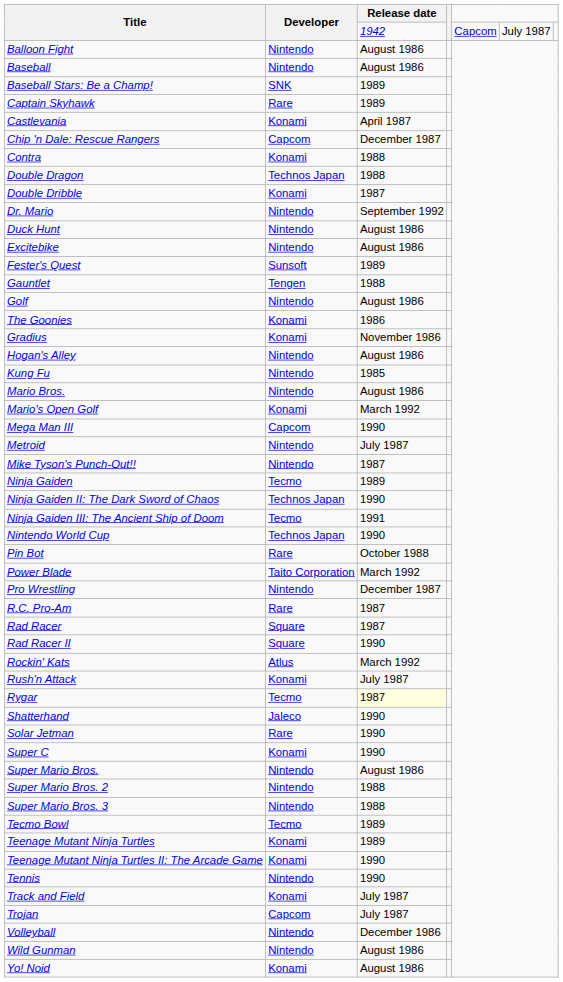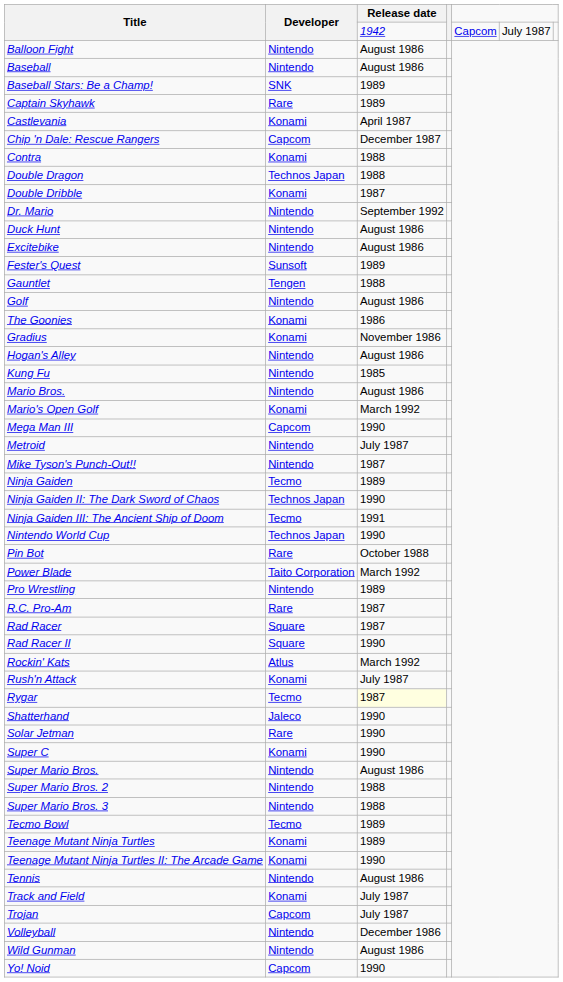 <table class="wikitable plainrowheaders sortable">
 <tr>
 <th rowspan="2">Title</th>
 <th rowspan="2">Developer</th>
 <th colspan="1">Release date</th>
 <th rowspan="2" class="unsortable"></th>
 </tr>
 <tr>
 <td><em><a href='#'>1942</a></em></td>
 <td><a href='#'>Capcom</a></td>
 <td>July 1987</td>
 <td></td>
 </tr>
 <tr>
 <td><em><a href='#'>Balloon Fight</a></em></td>
 <td><a href='#'>Nintendo</a></td>
 <td>August 1986</td>
 <td></td>
 </tr>
 <tr>
 <td><em><a href='#'>Baseball</a></em></td>
 <td><a href='#'>Nintendo</a></td>
 <td>August 1986</td>
 <td></td>
 </tr>
 <tr>
 <td><em><a href='#'>Baseball Stars: Be a Champ!</a></em></td>
 <td><a href='#'>SNK</a></td>
 <td>1989</td>
 <td></td>
 </tr>
 <tr>
 <td><em><a href='#'>Captain Skyhawk</a></em></td>
 <td><a href='#'>Rare</a></td>
 <td>1989</td>
 <td></td>
 </tr>
 <tr>
 <td><em><a href='#'>Castlevania</a></em></td>
 <td><a href='#'>Konami</a></td>
 <td>April 1987</td>
 <td></td>
 </tr>
 <tr>
 <td><em><a href='#'>Chip 'n Dale: Rescue Rangers</a></em></td>
 <td><a href='#'>Capcom</a></td>
 <td>December 1987</td>
 <td></td>
 </tr>
 <tr>
 <td><em><a href='#'>Contra</a></em></td>
 <td><a href='#'>Konami</a></td>
 <td>1988</td>
 <td></td>
 </tr>
 <tr>
 <td><em><a href='#'>Double Dragon</a></em></td>
 <td><a href='#'>Technos Japan</a></td>
 <td>1988</td>
 <td></td>
 </tr>
 <tr>
 <td><em><a href='#'>Double Dribble</a></em></td>
 <td><a href='#'>Konami</a></td>
 <td>1987</td>
 <td></td>
 </tr>
 <tr>
 <td><em><a href='#'>Dr. Mario</a></em></td>
 <td><a href='#'>Nintendo</a></td>
 <td>September 1992</td>
 <td></td>
 </tr>
 <tr>
 <td><em><a href='#'>Duck Hunt</a></em></td>
 <td><a href='#'>Nintendo</a></td>
 <td>August 1986</td>
 <td></td>
 </tr>
 <tr>
 <td><em><a href='#'>Excitebike</a></em></td>
 <td><a href='#'>Nintendo</a></td>
 <td>August 1986</td>
 <td></td>
 </tr>
 <tr>
 <td><em><a href='#'>Fester's Quest</a></em></td>
 <td><a href='#'>Sunsoft</a></td>
 <td>1989</td>
 <td></td>
 </tr>
 <tr>
 <td><em><a href='#'>Gauntlet</a></em></td>
 <td><a href='#'>Tengen</a></td>
 <td>1988</td>
 <td></td>
 </tr>
 <tr>
 <td><em><a href='#'>Golf</a></em></td>
 <td><a href='#'>Nintendo</a></td>
 <td>August 1986</td>
 <td></td>
 </tr>
 <tr>
 <td><em><a href='#'>The Goonies</a></em></td>
 <td><a href='#'>Konami</a></td>
 <td>1986</td>
 <td></td>
 </tr>
 <tr>
 <td><em><a href='#'>Gradius</a></em></td>
 <td><a href='#'>Konami</a></td>
 <td>November 1986</td>
 <td></td>
 </tr>
 <tr>
 <td><em><a href='#'>Hogan's Alley</a></em></td>
 <td><a href='#'>Nintendo</a></td>
 <td>August 1986</td>
 <td></td>
 </tr>
 <tr>
 <td><em><a href='#'>Kung Fu</a></em></td>
 <td><a href='#'>Nintendo</a></td>
 <td>1985</td>
 <td></td>
 </tr>
 <tr>
 <td><em><a href='#'>Mario Bros.</a></em></td>
 <td><a href='#'>Nintendo</a></td>
 <td>August 1986</td>
 <td></td>
 </tr>
 <tr>
 <td><em><a href='#'>Mario's Open Golf</a></em></td>
 <td><a href='#'>Konami</a></td>
 <td>March 1992</td>
 <td></td>
 </tr>
 <tr>
 <td><em><a href='#'>Mega Man III</a></em></td>
 <td><a href='#'>Capcom</a></td>
 <td>1990</td>
 <td></td>
 </tr>
 <tr>
 <td><em><a href='#'>Metroid</a></em></td>
 <td><a href='#'>Nintendo</a></td>
 <td>July 1987</td>
 <td></td>
 </tr>
 <tr>
 <td><em><a href='#'>Mike Tyson's Punch-Out!!</a></em></td>
 <td><a href='#'>Nintendo</a></td>
 <td>1987</td>
 <td></td>
 </tr>
 <tr>
 <td><em><a href='#'>Ninja Gaiden</a></em></td>
 <td><a href='#'>Tecmo</a></td>
 <td>1989</td>
 <td></td>
 </tr>
 <tr>
 <td><em><a href='#'>Ninja Gaiden II: The Dark Sword of Chaos</a></em></td>
 <td><a href='#'>Technos Japan</a></td>
 <td>1990</td>
 <td></td>
 </tr>
 <tr>
 <td><em><a href='#'>Ninja Gaiden III: The Ancient Ship of Doom</a></em></td>
 <td><a href='#'>Tecmo</a></td>
 <td>1991</td>
 <td></td>
 </tr>
 <tr>
 <td><em><a href='#'>Nintendo World Cup</a></em></td>
 <td><a href='#'>Technos Japan</a></td>
 <td>1990</td>
 <td></td>
 </tr>
 <tr>
 <td><em><a href='#'>Pin Bot</a></em></td>
 <td><a href='#'>Rare</a></td>
 <td>October 1988</td>
 <td></td>
 </tr>
 <tr>
 <td><em><a href='#'>Power Blade</a></em></td>
 <td><a href='#'>Taito Corporation</a></td>
 <td>March 1992</td>
 <td></td>
 </tr>
 <tr>
 <td><em><a href='#'>Pro Wrestling</a></em></td>
 <td><a href='#'>Nintendo</a></td>
-<td>December 1987</td>
+<td>1989</td>
 <td></td>
 </tr>
 <tr>
 <td><em><a href='#'>R.C. Pro-Am</a></em></td>
 <td><a href='#'>Rare</a></td>
 <td>1987</td>
 <td></td>
 </tr>
 <tr>
 <td><em><a href='#'>Rad Racer</a></em></td>
 <td><a href='#'>Square</a></td>
 <td>1987</td>
 <td></td>
 </tr>
 <tr>
 <td><em><a href='#'>Rad Racer II</a></em></td>
 <td><a href='#'>Square</a></td>
 <td>1990</td>
 <td></td>
 </tr>
 <tr>
 <td><em><a href='#'>Rockin' Kats</a></em></td>
 <td><a href='#'>Atlus</a></td>
 <td>March 1992</td>
 <td></td>
 </tr>
 <tr>
 <td><em><a href='#'>Rush'n Attack</a></em></td>
 <td><a href='#'>Konami</a></td>
 <td>July 1987</td>
 <td></td>
 </tr>
 <tr>
 <td><em><a href='#'>Rygar</a></em></td>
 <td><a href='#'>Tecmo</a></td>
 <td style="background: lightyellow;">1987</td>
 <td></td>
 </tr>
 <tr>
 <td><em><a href='#'>Shatterhand</a></em></td>
 <td><a href='#'>Jaleco</a></td>
 <td>1990</td>
 <td></td>
 </tr>
 <tr>
 <td><em><a href='#'>Solar Jetman</a></em></td>
 <td><a href='#'>Rare</a></td>
 <td>1990</td>
 <td></td>
 </tr>
 <tr>
 <td><em><a href='#'>Super C</a></em></td>
 <td><a href='#'>Konami</a></td>
 <td>1990</td>
 <td></td>
 </tr>
 <tr>
 <td><em><a href='#'>Super Mario Bros.</a></em></td>
 <td><a href='#'>Nintendo</a></td>
 <td>August 1986</td>
 <td></td>
 </tr>
 <tr>
 <td><em><a href='#'>Super Mario Bros. 2</a></em></td>
 <td><a href='#'>Nintendo</a></td>
 <td>1988</td>
 <td></td>
 </tr>
 <tr>
 <td><em><a href='#'>Super Mario Bros. 3</a></em></td>
 <td><a href='#'>Nintendo</a></td>
 <td>1988</td>
 <td></td>
 </tr>
 <tr>
 <td><em><a href='#'>Tecmo Bowl</a></em></td>
 <td><a href='#'>Tecmo</a></td>
 <td>1989</td>
 <td></td>
 </tr>
 <tr>
 <td><em><a href='#'>Teenage Mutant Ninja Turtles</a></em></td>
 <td><a href='#'>Konami</a></td>
 <td>1989</td>
 <td></td>
 </tr>
 <tr>
 <td><em><a href='#'>Teenage Mutant Ninja Turtles II: The Arcade Game</a></em></td>
 <td><a href='#'>Konami</a></td>
 <td>1990</td>
 <td></td>
 </tr>
 <tr>
 <td><em><a href='#'>Tennis</a></em></td>
 <td><a href='#'>Nintendo</a></td>
-<td>1990</td>
+<td>August 1986</td>
 <td></td>
 </tr>
 <tr>
 <td><em><a href='#'>Track and Field</a></em></td>
 <td><a href='#'>Konami</a></td>
 <td>July 1987</td>
 <td></td>
 </tr>
 <tr>
 <td><em><a href='#'>Trojan</a></em></td>
 <td><a href='#'>Capcom</a></td>
 <td>July 1987</td>
 <td></td>
 </tr>
 <tr>
 <td><em><a href='#'>Volleyball</a></em></td>
 <td><a href='#'>Nintendo</a></td>
 <td>December 1986</td>
 <td></td>
 </tr>
 <tr>
 <td><em><a href='#'>Wild Gunman</a></em></td>
 <td><a href='#'>Nintendo</a></td>
 <td>August 1986</td>
 <td></td>
 </tr>
 <tr>
 <td><em><a href='#'>Yo! Noid</a></em></td>
-<td><a href='#'>Konami</a></td>
-<td>August 1986</td>
+<td><a href='#'>Capcom</a></td>
+<td>1990</td>
 <td></td>
 </tr>
 </table>
